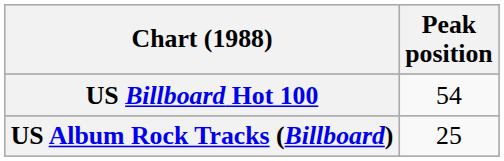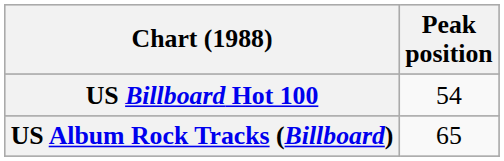 <table class="wikitable sortable plainrowheaders">
 <tr>
 <th>Chart (1988)</th>
 <th>Peak<br>position</th>
 </tr>
 <tr>
 <th scope="row">US <a href='#'><em>Billboard</em> Hot 100</a></th>
 <td style="text-align:center;">54</td>
 </tr>
 <tr>
 <th scope="row">US <a href='#'>Album Rock Tracks</a> (<em><a href='#'>Billboard</a></em>)</th>
-<td style="text-align:center;">25</td>
+<td style="text-align:center;">65</td>
 </tr>
 </table>
